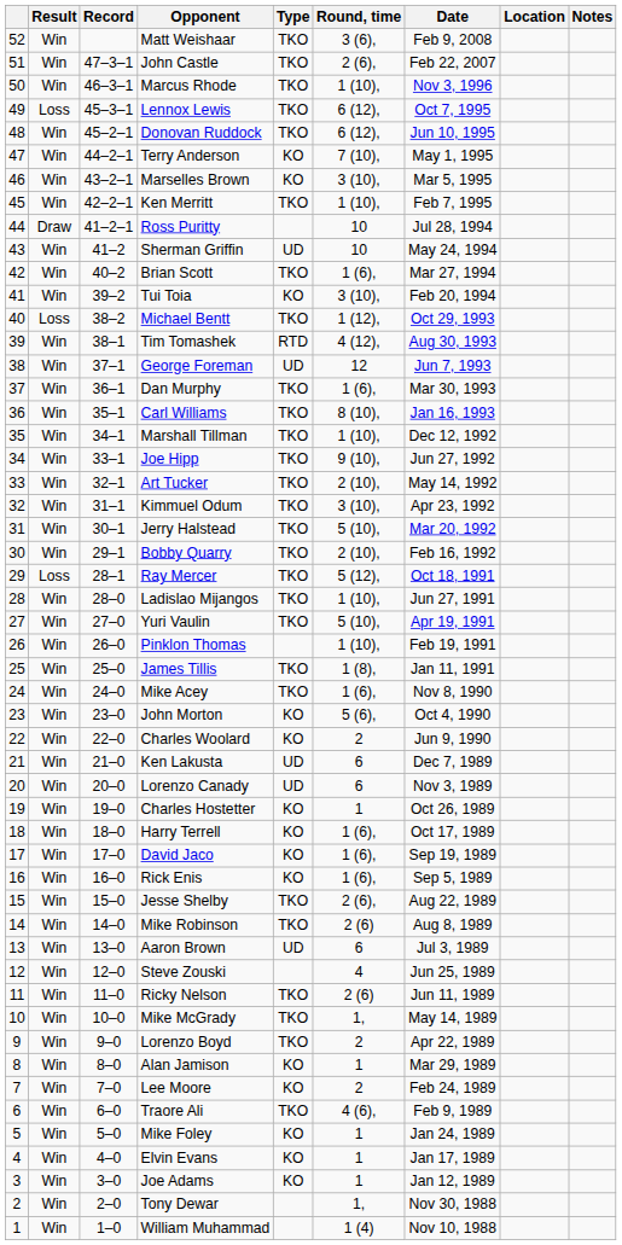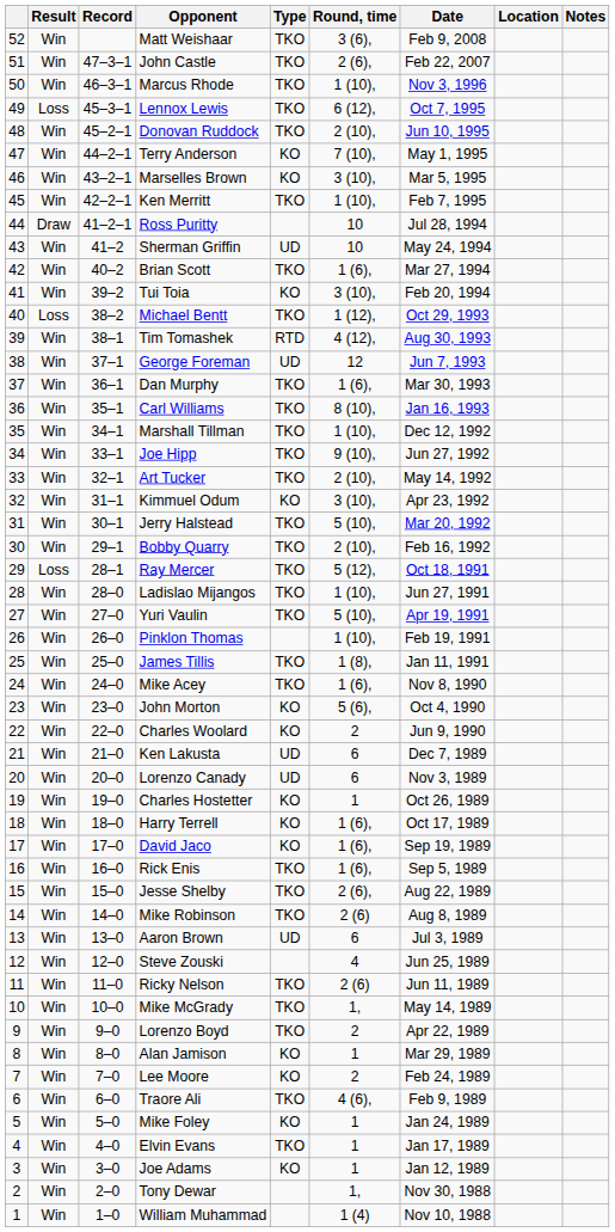 <table class="wikitable" style="text-align:center">
 <tr>
 <th></th>
 <th>Result</th>
 <th>Record</th>
 <th>Opponent</th>
 <th>Type</th>
 <th>Round, time</th>
 <th>Date</th>
 <th>Location</th>
 <th>Notes</th>
 </tr>
 <tr>
 <td>52</td>
 <td>Win</td>
 <td></td>
 <td style="text-align:left;">Matt Weishaar</td>
 <td>TKO</td>
 <td>3 (6), </td>
 <td>Feb 9, 2008</td>
 <td style="text-align:left;"></td>
 <td></td>
 </tr>
 <tr>
 <td>51</td>
 <td>Win</td>
 <td>47–3–1</td>
 <td style="text-align:left;">John Castle</td>
 <td>TKO</td>
 <td>2 (6), </td>
 <td>Feb 22, 2007</td>
 <td style="text-align:left;"></td>
 <td></td>
 </tr>
 <tr>
 <td>50</td>
 <td>Win</td>
 <td>46–3–1</td>
 <td style="text-align:left;">Marcus Rhode</td>
 <td>TKO</td>
 <td>1 (10), </td>
 <td><a href='#'>Nov 3, 1996</a></td>
 <td style="text-align:left;"></td>
 <td></td>
 </tr>
 <tr>
 <td>49</td>
 <td>Loss</td>
 <td>45–3–1</td>
 <td style="text-align:left;"><a href='#'>Lennox Lewis</a></td>
 <td>TKO</td>
 <td>6 (12), </td>
 <td><a href='#'>Oct 7, 1995</a></td>
 <td style="text-align:left;"></td>
 <td style="text-align:left;"></td>
 </tr>
 <tr>
 <td>48</td>
 <td>Win</td>
 <td>45–2–1</td>
 <td style="text-align:left;"><a href='#'>Donovan Ruddock</a></td>
 <td>TKO</td>
-<td>6 (12), </td>
+<td>2 (10), </td>
 <td><a href='#'>Jun 10, 1995</a></td>
 <td style="text-align:left;"></td>
 <td style="text-align:left;"></td>
 </tr>
 <tr>
 <td>47</td>
 <td>Win</td>
 <td>44–2–1</td>
 <td style="text-align:left;">Terry Anderson</td>
 <td>KO</td>
 <td>7 (10), </td>
 <td>May 1, 1995</td>
 <td style="text-align:left;"></td>
 <td></td>
 </tr>
 <tr>
 <td>46</td>
 <td>Win</td>
 <td>43–2–1</td>
 <td style="text-align:left;">Marselles Brown</td>
 <td>KO</td>
 <td>3 (10), </td>
 <td>Mar 5, 1995</td>
 <td style="text-align:left;"></td>
 <td></td>
 </tr>
 <tr>
 <td>45</td>
 <td>Win</td>
 <td>42–2–1</td>
 <td style="text-align:left;">Ken Merritt</td>
 <td>TKO</td>
 <td>1 (10), </td>
 <td>Feb 7, 1995</td>
 <td style="text-align:left;"></td>
 <td></td>
 </tr>
 <tr>
 <td>44</td>
 <td>Draw</td>
 <td>41–2–1</td>
 <td style="text-align:left;"><a href='#'>Ross Puritty</a></td>
 <td></td>
 <td>10</td>
 <td>Jul 28, 1994</td>
 <td style="text-align:left;"></td>
 <td></td>
 </tr>
 <tr>
 <td>43</td>
 <td>Win</td>
 <td>41–2</td>
 <td style="text-align:left;">Sherman Griffin</td>
 <td>UD</td>
 <td>10</td>
 <td>May 24, 1994</td>
 <td style="text-align:left;"></td>
 <td></td>
 </tr>
 <tr>
 <td>42</td>
 <td>Win</td>
 <td>40–2</td>
 <td style="text-align:left;">Brian Scott</td>
 <td>TKO</td>
 <td>1 (6), </td>
 <td>Mar 27, 1994</td>
 <td style="text-align:left;"></td>
 <td></td>
 </tr>
 <tr>
 <td>41</td>
 <td>Win</td>
 <td>39–2</td>
 <td style="text-align:left;">Tui Toia</td>
 <td>KO</td>
 <td>3 (10), </td>
 <td>Feb 20, 1994</td>
 <td style="text-align:left;"></td>
 <td></td>
 </tr>
 <tr>
 <td>40</td>
 <td>Loss</td>
 <td>38–2</td>
 <td style="text-align:left;"><a href='#'>Michael Bentt</a></td>
 <td>TKO</td>
 <td>1 (12), </td>
 <td><a href='#'>Oct 29, 1993</a></td>
 <td style="text-align:left;"></td>
 <td style="text-align:left;"></td>
 </tr>
 <tr>
 <td>39</td>
 <td>Win</td>
 <td>38–1</td>
 <td style="text-align:left;">Tim Tomashek</td>
 <td>RTD</td>
 <td>4 (12), </td>
 <td><a href='#'>Aug 30, 1993</a></td>
 <td style="text-align:left;"></td>
 <td style="text-align:left;"></td>
 </tr>
 <tr>
 <td>38</td>
 <td>Win</td>
 <td>37–1</td>
 <td style="text-align:left;"><a href='#'>George Foreman</a></td>
 <td>UD</td>
 <td>12</td>
 <td><a href='#'>Jun 7, 1993</a></td>
 <td style="text-align:left;"></td>
 <td style="text-align:left;"></td>
 </tr>
 <tr>
 <td>37</td>
 <td>Win</td>
 <td>36–1</td>
 <td style="text-align:left;">Dan Murphy</td>
 <td>TKO</td>
 <td>1 (6), </td>
 <td>Mar 30, 1993</td>
 <td style="text-align:left;"></td>
 <td></td>
 </tr>
 <tr>
 <td>36</td>
 <td>Win</td>
 <td>35–1</td>
 <td style="text-align:left;"><a href='#'>Carl Williams</a></td>
 <td>TKO</td>
 <td>8 (10), </td>
 <td><a href='#'>Jan 16, 1993</a></td>
 <td style="text-align:left;"></td>
 <td></td>
 </tr>
 <tr>
 <td>35</td>
 <td>Win</td>
 <td>34–1</td>
 <td style="text-align:left;">Marshall Tillman</td>
 <td>TKO</td>
 <td>1 (10), </td>
 <td>Dec 12, 1992</td>
 <td style="text-align:left;"></td>
 <td></td>
 </tr>
 <tr>
 <td>34</td>
 <td>Win</td>
 <td>33–1</td>
 <td style="text-align:left;"><a href='#'>Joe Hipp</a></td>
 <td>TKO</td>
 <td>9 (10), </td>
 <td>Jun 27, 1992</td>
 <td style="text-align:left;"></td>
 <td></td>
 </tr>
 <tr>
 <td>33</td>
 <td>Win</td>
 <td>32–1</td>
 <td style="text-align:left;"><a href='#'>Art Tucker</a></td>
 <td>TKO</td>
 <td>2 (10), </td>
 <td>May 14, 1992</td>
 <td style="text-align:left;"></td>
 <td></td>
 </tr>
 <tr>
 <td>32</td>
 <td>Win</td>
 <td>31–1</td>
 <td style="text-align:left;">Kimmuel Odum</td>
-<td>TKO</td>
+<td>KO</td>
 <td>3 (10), </td>
 <td>Apr 23, 1992</td>
 <td style="text-align:left;"></td>
 <td></td>
 </tr>
 <tr>
 <td>31</td>
 <td>Win</td>
 <td>30–1</td>
 <td style="text-align:left;">Jerry Halstead</td>
 <td>TKO</td>
 <td>5 (10), </td>
 <td><a href='#'>Mar 20, 1992</a></td>
 <td style="text-align:left;"></td>
 <td></td>
 </tr>
 <tr>
 <td>30</td>
 <td>Win</td>
 <td>29–1</td>
 <td style="text-align:left;"><a href='#'>Bobby Quarry</a></td>
 <td>TKO</td>
 <td>2 (10), </td>
 <td>Feb 16, 1992</td>
 <td style="text-align:left;"></td>
 <td></td>
 </tr>
 <tr>
 <td>29</td>
 <td>Loss</td>
 <td>28–1</td>
 <td style="text-align:left;"><a href='#'>Ray Mercer</a></td>
 <td>TKO</td>
 <td>5 (12), </td>
 <td><a href='#'>Oct 18, 1991</a></td>
 <td style="text-align:left;"></td>
 <td style="text-align:left;"></td>
 </tr>
 <tr>
 <td>28</td>
 <td>Win</td>
 <td>28–0</td>
 <td style="text-align:left;">Ladislao Mijangos</td>
 <td>TKO</td>
 <td>1 (10), </td>
 <td>Jun 27, 1991</td>
 <td style="text-align:left;"></td>
 <td></td>
 </tr>
 <tr>
 <td>27</td>
 <td>Win</td>
 <td>27–0</td>
 <td style="text-align:left;">Yuri Vaulin</td>
 <td>TKO</td>
 <td>5 (10), </td>
 <td><a href='#'>Apr 19, 1991</a></td>
 <td style="text-align:left;"></td>
 <td></td>
 </tr>
 <tr>
 <td>26</td>
 <td>Win</td>
 <td>26–0</td>
 <td style="text-align:left;"><a href='#'>Pinklon Thomas</a></td>
 <td></td>
 <td>1 (10), </td>
 <td>Feb 19, 1991</td>
 <td style="text-align:left;"></td>
 <td></td>
 </tr>
 <tr>
 <td>25</td>
 <td>Win</td>
 <td>25–0</td>
 <td style="text-align:left;"><a href='#'>James Tillis</a></td>
 <td>TKO</td>
 <td>1 (8), </td>
 <td>Jan 11, 1991</td>
 <td style="text-align:left;"></td>
 <td></td>
 </tr>
 <tr>
 <td>24</td>
 <td>Win</td>
 <td>24–0</td>
 <td style="text-align:left;">Mike Acey</td>
 <td>TKO</td>
 <td>1 (6), </td>
 <td>Nov 8, 1990</td>
 <td style="text-align:left;"></td>
 <td></td>
 </tr>
 <tr>
 <td>23</td>
 <td>Win</td>
 <td>23–0</td>
 <td style="text-align:left;">John Morton</td>
 <td>KO</td>
 <td>5 (6), </td>
 <td>Oct 4, 1990</td>
 <td style="text-align:left;"></td>
 <td></td>
 </tr>
 <tr>
 <td>22</td>
 <td>Win</td>
 <td>22–0</td>
 <td style="text-align:left;">Charles Woolard</td>
 <td>KO</td>
 <td>2</td>
 <td>Jun 9, 1990</td>
 <td style="text-align:left;"></td>
 <td></td>
 </tr>
 <tr>
 <td>21</td>
 <td>Win</td>
 <td>21–0</td>
 <td style="text-align:left;">Ken Lakusta</td>
 <td>UD</td>
 <td>6</td>
 <td>Dec 7, 1989</td>
 <td style="text-align:left;"></td>
 <td></td>
 </tr>
 <tr>
 <td>20</td>
 <td>Win</td>
 <td>20–0</td>
 <td style="text-align:left;">Lorenzo Canady</td>
 <td>UD</td>
 <td>6</td>
 <td>Nov 3, 1989</td>
 <td style="text-align:left;"></td>
 <td></td>
 </tr>
 <tr>
 <td>19</td>
 <td>Win</td>
 <td>19–0</td>
 <td style="text-align:left;">Charles Hostetter</td>
 <td>KO</td>
 <td>1</td>
 <td>Oct 26, 1989</td>
 <td style="text-align:left;"></td>
 <td style="text-align:left;"></td>
 </tr>
 <tr>
 <td>18</td>
 <td>Win</td>
 <td>18–0</td>
 <td style="text-align:left;">Harry Terrell</td>
 <td>KO</td>
 <td>1 (6), </td>
 <td>Oct 17, 1989</td>
 <td style="text-align:left;"></td>
 <td></td>
 </tr>
 <tr>
 <td>17</td>
 <td>Win</td>
 <td>17–0</td>
 <td style="text-align:left;"><a href='#'>David Jaco</a></td>
 <td>KO</td>
 <td>1 (6), </td>
 <td>Sep 19, 1989</td>
 <td style="text-align:left;"></td>
 <td></td>
 </tr>
 <tr>
 <td>16</td>
 <td>Win</td>
 <td>16–0</td>
 <td style="text-align:left;">Rick Enis</td>
-<td>KO</td>
+<td>TKO</td>
 <td>1 (6), </td>
 <td>Sep 5, 1989</td>
 <td style="text-align:left;"></td>
 <td></td>
 </tr>
 <tr>
 <td>15</td>
 <td>Win</td>
 <td>15–0</td>
 <td style="text-align:left;">Jesse Shelby</td>
 <td>TKO</td>
 <td>2 (6), </td>
 <td>Aug 22, 1989</td>
 <td style="text-align:left;"></td>
 <td></td>
 </tr>
 <tr>
 <td>14</td>
 <td>Win</td>
 <td>14–0</td>
 <td style="text-align:left;">Mike Robinson</td>
 <td>TKO</td>
 <td>2 (6)</td>
 <td>Aug 8, 1989</td>
 <td style="text-align:left;"></td>
 <td></td>
 </tr>
 <tr>
 <td>13</td>
 <td>Win</td>
 <td>13–0</td>
 <td style="text-align:left;">Aaron Brown</td>
 <td>UD</td>
 <td>6</td>
 <td>Jul 3, 1989</td>
 <td style="text-align:left;"></td>
 <td></td>
 </tr>
 <tr>
 <td>12</td>
 <td>Win</td>
 <td>12–0</td>
 <td style="text-align:left;">Steve Zouski</td>
 <td></td>
 <td>4</td>
 <td>Jun 25, 1989</td>
 <td style="text-align:left;"></td>
 <td></td>
 </tr>
 <tr>
 <td>11</td>
 <td>Win</td>
 <td>11–0</td>
 <td style="text-align:left;">Ricky Nelson</td>
 <td>TKO</td>
 <td>2 (6)</td>
 <td>Jun 11, 1989</td>
 <td style="text-align:left;"></td>
 <td></td>
 </tr>
 <tr>
 <td>10</td>
 <td>Win</td>
 <td>10–0</td>
 <td style="text-align:left;">Mike McGrady</td>
 <td>TKO</td>
 <td>1, </td>
 <td>May 14, 1989</td>
 <td style="text-align:left;"></td>
 <td></td>
 </tr>
 <tr>
 <td>9</td>
 <td>Win</td>
 <td>9–0</td>
 <td style="text-align:left;">Lorenzo Boyd</td>
 <td>TKO</td>
 <td>2</td>
 <td>Apr 22, 1989</td>
 <td style="text-align:left;"></td>
 <td></td>
 </tr>
 <tr>
 <td>8</td>
 <td>Win</td>
 <td>8–0</td>
 <td style="text-align:left;">Alan Jamison</td>
 <td>KO</td>
 <td>1</td>
 <td>Mar 29, 1989</td>
 <td style="text-align:left;"></td>
 <td></td>
 </tr>
 <tr>
 <td>7</td>
 <td>Win</td>
 <td>7–0</td>
 <td style="text-align:left;">Lee Moore</td>
 <td>KO</td>
 <td>2</td>
 <td>Feb 24, 1989</td>
 <td style="text-align:left;"></td>
 <td></td>
 </tr>
 <tr>
 <td>6</td>
 <td>Win</td>
 <td>6–0</td>
 <td style="text-align:left;">Traore Ali</td>
 <td>TKO</td>
 <td>4 (6), </td>
 <td>Feb 9, 1989</td>
 <td style="text-align:left;"></td>
 <td></td>
 </tr>
 <tr>
 <td>5</td>
 <td>Win</td>
 <td>5–0</td>
 <td style="text-align:left;">Mike Foley</td>
 <td>KO</td>
 <td>1</td>
 <td>Jan 24, 1989</td>
 <td style="text-align:left;"></td>
 <td></td>
 </tr>
 <tr>
 <td>4</td>
 <td>Win</td>
 <td>4–0</td>
 <td style="text-align:left;">Elvin Evans</td>
-<td>KO</td>
+<td>TKO</td>
 <td>1</td>
 <td>Jan 17, 1989</td>
 <td style="text-align:left;"></td>
 <td></td>
 </tr>
 <tr>
 <td>3</td>
 <td>Win</td>
 <td>3–0</td>
 <td style="text-align:left;">Joe Adams</td>
 <td>KO</td>
 <td>1</td>
 <td>Jan 12, 1989</td>
 <td style="text-align:left;"></td>
 <td></td>
 </tr>
 <tr>
 <td>2</td>
 <td>Win</td>
 <td>2–0</td>
 <td style="text-align:left;">Tony Dewar</td>
 <td></td>
 <td>1, </td>
 <td>Nov 30, 1988</td>
 <td style="text-align:left;"></td>
 <td></td>
 </tr>
 <tr>
 <td>1</td>
 <td>Win</td>
 <td>1–0</td>
 <td style="text-align:left;">William Muhammad</td>
 <td></td>
 <td>1 (4)</td>
 <td>Nov 10, 1988</td>
 <td style="text-align:left;"></td>
 <td></td>
 </tr>
 </table>
